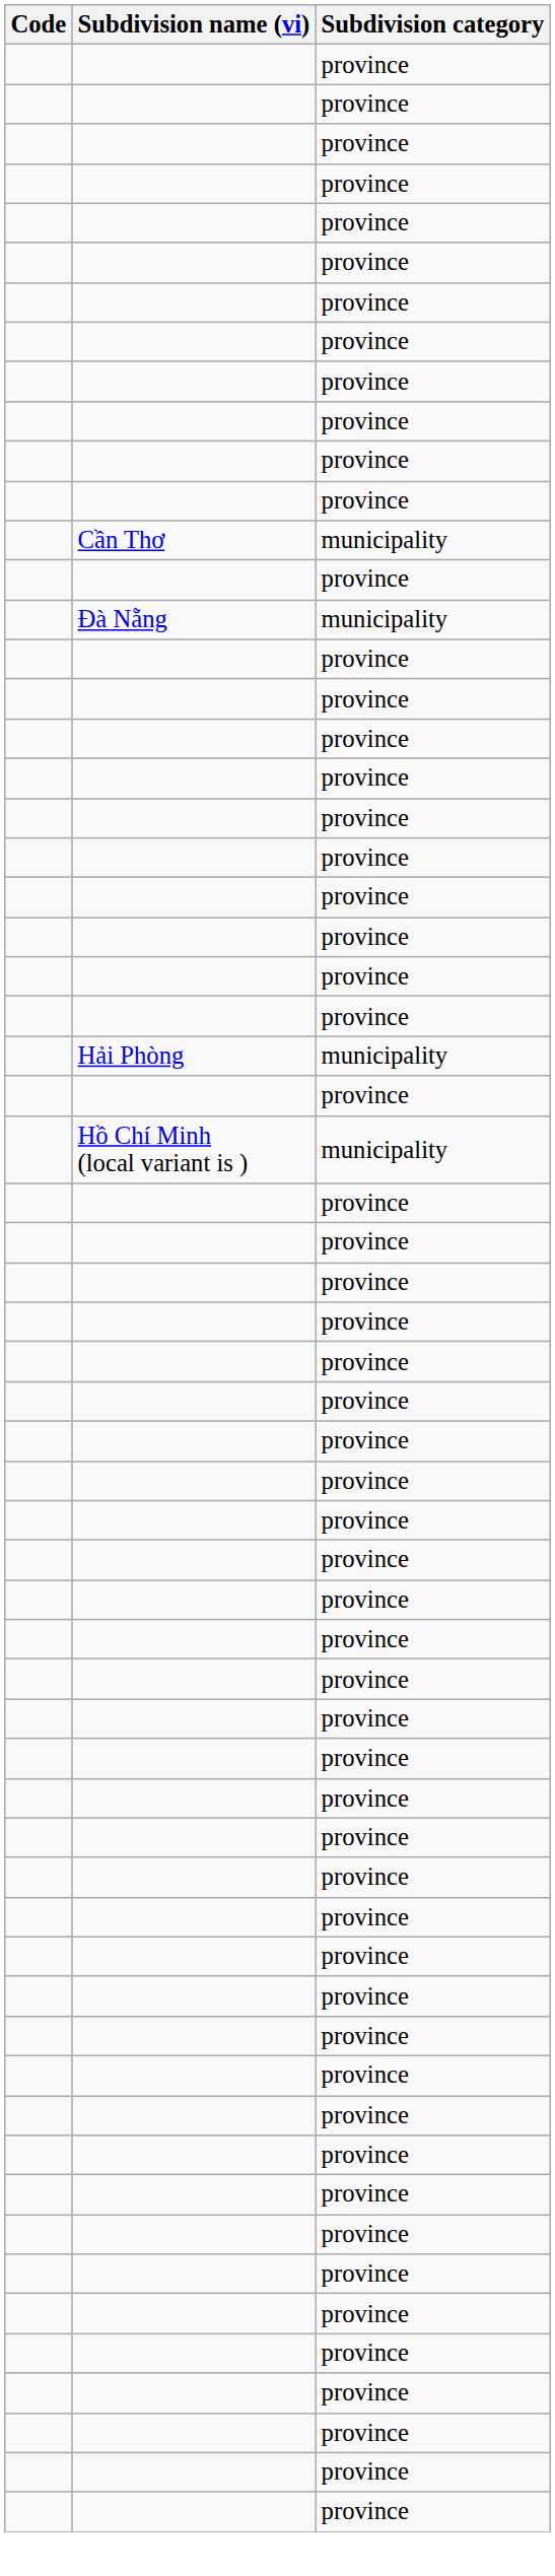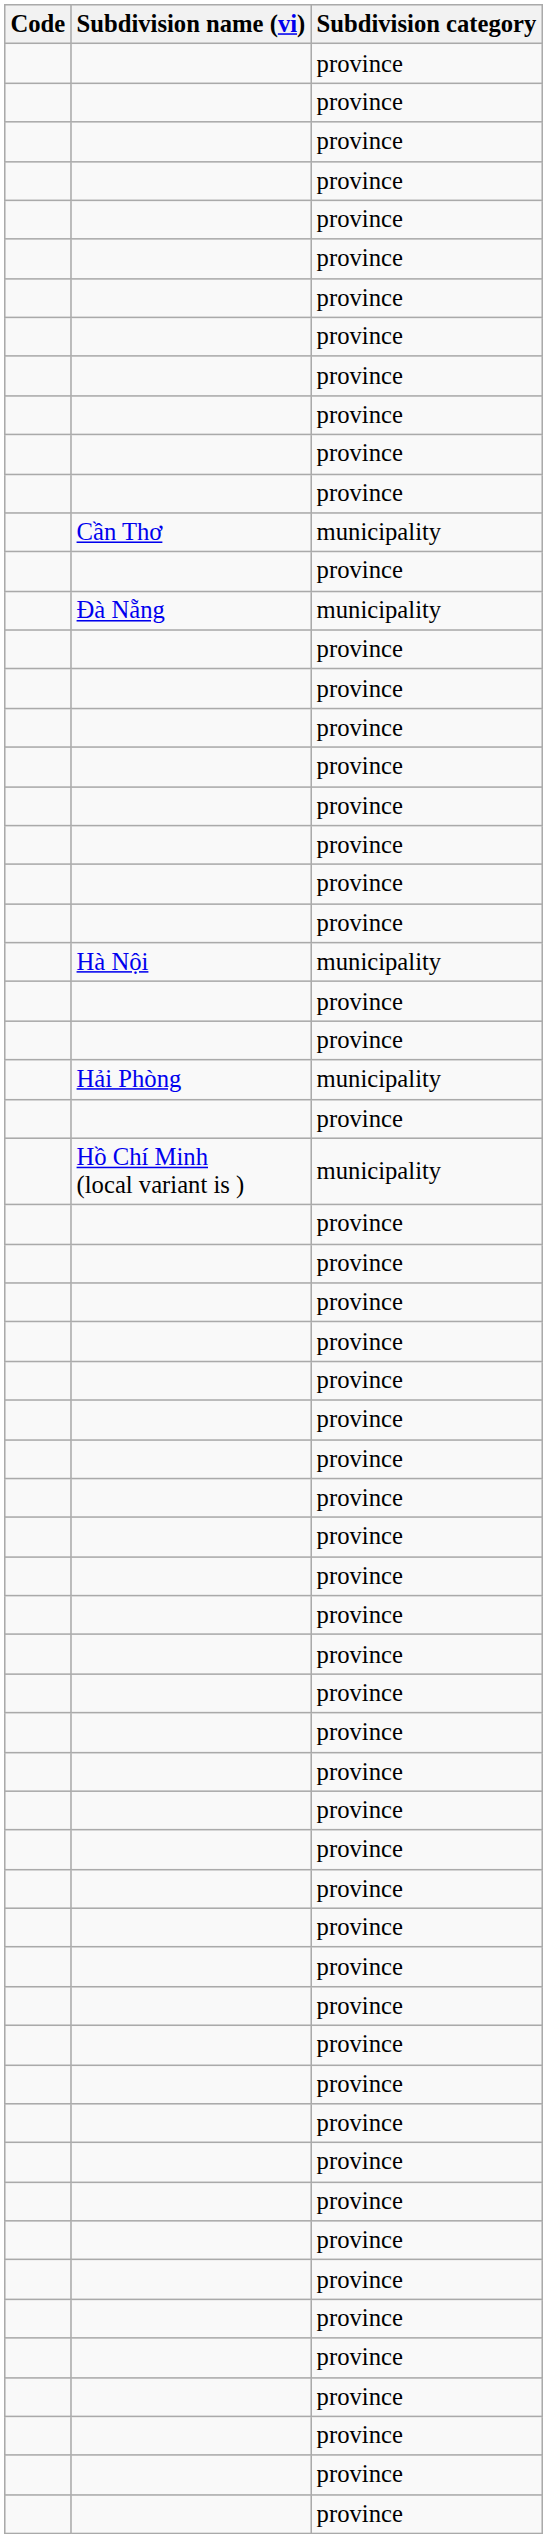 <table class="wikitable sortable">
 <tr>
 <th>Code</th>
 <th>Subdivision name (<a href='#'>vi</a>)</th>
 <th>Subdivision category</th>
 </tr>
 <tr>
 <td></td>
 <td></td>
 <td>province</td>
 </tr>
 <tr>
 <td></td>
 <td></td>
 <td>province</td>
 </tr>
 <tr>
 <td></td>
 <td></td>
 <td>province</td>
 </tr>
 <tr>
 <td></td>
 <td></td>
 <td>province</td>
 </tr>
 <tr>
 <td></td>
 <td></td>
 <td>province</td>
 </tr>
 <tr>
 <td></td>
 <td></td>
 <td>province</td>
 </tr>
 <tr>
 <td></td>
 <td></td>
 <td>province</td>
 </tr>
 <tr>
 <td></td>
 <td></td>
 <td>province</td>
 </tr>
 <tr>
 <td></td>
 <td></td>
 <td>province</td>
 </tr>
 <tr>
 <td></td>
 <td></td>
 <td>province</td>
 </tr>
 <tr>
 <td></td>
 <td></td>
 <td>province</td>
 </tr>
 <tr>
 <td></td>
 <td></td>
 <td>province</td>
 </tr>
 <tr>
 <td></td>
 <td><a href='#'>Cần Thơ</a></td>
 <td>municipality</td>
 </tr>
 <tr>
 <td></td>
 <td></td>
 <td>province</td>
 </tr>
 <tr>
 <td></td>
 <td><a href='#'>Đà Nẵng</a></td>
 <td>municipality</td>
 </tr>
 <tr>
 <td></td>
 <td></td>
 <td>province</td>
 </tr>
 <tr>
 <td></td>
 <td></td>
 <td>province</td>
 </tr>
 <tr>
 <td></td>
 <td></td>
 <td>province</td>
 </tr>
 <tr>
 <td></td>
 <td></td>
 <td>province</td>
 </tr>
 <tr>
 <td></td>
 <td></td>
 <td>province</td>
 </tr>
 <tr>
 <td></td>
 <td></td>
 <td>province</td>
 </tr>
 <tr>
 <td></td>
 <td></td>
 <td>province</td>
 </tr>
 <tr>
 <td></td>
 <td></td>
 <td>province</td>
+</tr>
+<tr>
+<td></td>
+<td><a href='#'>Hà Nội</a></td>
+<td>municipality</td>
 </tr>
 <tr>
 <td></td>
 <td></td>
 <td>province</td>
 </tr>
 <tr>
 <td></td>
 <td></td>
 <td>province</td>
 </tr>
 <tr>
 <td></td>
 <td><a href='#'>Hải Phòng</a></td>
 <td>municipality</td>
 </tr>
 <tr>
 <td></td>
 <td></td>
 <td>province</td>
 </tr>
 <tr>
 <td></td>
 <td><a href='#'>Hồ Chí Minh</a><br>(local variant is )</td>
 <td>municipality</td>
 </tr>
 <tr>
 <td></td>
 <td></td>
 <td>province</td>
 </tr>
 <tr>
 <td></td>
 <td></td>
 <td>province</td>
 </tr>
 <tr>
 <td></td>
 <td></td>
 <td>province</td>
 </tr>
 <tr>
 <td></td>
 <td></td>
 <td>province</td>
 </tr>
 <tr>
 <td></td>
 <td></td>
 <td>province</td>
 </tr>
 <tr>
 <td></td>
 <td></td>
 <td>province</td>
 </tr>
 <tr>
 <td></td>
 <td></td>
 <td>province</td>
 </tr>
 <tr>
 <td></td>
 <td></td>
 <td>province</td>
 </tr>
 <tr>
 <td></td>
 <td></td>
 <td>province</td>
 </tr>
 <tr>
 <td></td>
 <td></td>
 <td>province</td>
 </tr>
 <tr>
 <td></td>
 <td></td>
 <td>province</td>
 </tr>
 <tr>
 <td></td>
 <td></td>
 <td>province</td>
 </tr>
 <tr>
 <td></td>
 <td></td>
 <td>province</td>
 </tr>
 <tr>
 <td></td>
 <td></td>
 <td>province</td>
 </tr>
 <tr>
 <td></td>
 <td></td>
 <td>province</td>
 </tr>
 <tr>
 <td></td>
 <td></td>
 <td>province</td>
 </tr>
 <tr>
 <td></td>
 <td></td>
 <td>province</td>
 </tr>
 <tr>
 <td></td>
 <td></td>
 <td>province</td>
 </tr>
 <tr>
 <td></td>
 <td></td>
 <td>province</td>
 </tr>
 <tr>
 <td></td>
 <td></td>
 <td>province</td>
 </tr>
 <tr>
 <td></td>
 <td></td>
 <td>province</td>
 </tr>
 <tr>
 <td></td>
 <td></td>
 <td>province</td>
 </tr>
 <tr>
 <td></td>
 <td></td>
 <td>province</td>
 </tr>
 <tr>
 <td></td>
 <td></td>
 <td>province</td>
 </tr>
 <tr>
 <td></td>
 <td></td>
 <td>province</td>
 </tr>
 <tr>
 <td></td>
 <td></td>
 <td>province</td>
 </tr>
 <tr>
 <td></td>
 <td></td>
 <td>province</td>
 </tr>
 <tr>
 <td></td>
 <td></td>
 <td>province</td>
 </tr>
 <tr>
 <td></td>
 <td></td>
 <td>province</td>
 </tr>
 <tr>
 <td></td>
 <td></td>
 <td>province</td>
 </tr>
 <tr>
 <td></td>
 <td></td>
 <td>province</td>
 </tr>
 <tr>
 <td></td>
 <td></td>
 <td>province</td>
 </tr>
 <tr>
 <td></td>
 <td></td>
 <td>province</td>
 </tr>
 <tr>
 <td></td>
 <td></td>
 <td>province</td>
 </tr>
 </table>
